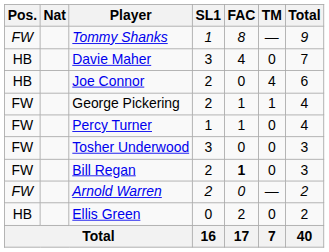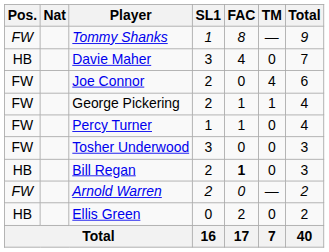 <table class="wikitable"  style="text-align:center; border:1px #aaa solid;">
 <tr>
 <th>Pos.</th>
 <th>Nat</th>
 <th>Player</th>
 <th>SL1</th>
 <th>FAC</th>
 <th>TM</th>
 <th>Total</th>
 </tr>
 <tr>
 <td><em>FW</em></td>
 <td><em></em></td>
 <td style="text-align:left;"><em><a href='#'>Tommy Shanks</a></em></td>
 <td><em>1</em></td>
 <td><em>8</em></td>
 <td><em>—</em></td>
 <td><em>9</em></td>
 </tr>
 <tr>
 <td>HB</td>
 <td></td>
 <td style="text-align:left;"><a href='#'>Davie Maher</a></td>
 <td>3</td>
 <td>4</td>
 <td>0</td>
 <td>7</td>
 </tr>
 <tr>
-<td>HB</td>
+<td>FW</td>
 <td></td>
 <td style="text-align:left;"><a href='#'>Joe Connor</a></td>
 <td>2</td>
 <td>0</td>
 <td>4</td>
 <td>6</td>
 </tr>
 <tr>
 <td>FW</td>
 <td></td>
 <td style="text-align:left;">George Pickering</td>
 <td>2</td>
 <td>1</td>
 <td>1</td>
 <td>4</td>
 </tr>
 <tr>
 <td>FW</td>
 <td></td>
 <td style="text-align:left;"><a href='#'>Percy Turner</a></td>
 <td>1</td>
 <td>1</td>
 <td>0</td>
 <td>4</td>
 </tr>
 <tr>
 <td>FW</td>
 <td></td>
 <td style="text-align:left;"><a href='#'>Tosher Underwood</a></td>
 <td>3</td>
 <td>0</td>
 <td>0</td>
 <td>3</td>
 </tr>
 <tr>
-<td>FW</td>
+<td>HB</td>
 <td></td>
 <td style="text-align:left;"><a href='#'>Bill Regan</a></td>
 <td>2</td>
 <td><strong>1</strong></td>
 <td>0</td>
 <td>3</td>
 </tr>
 <tr>
 <td><em>FW</em></td>
 <td><em></em></td>
 <td style="text-align:left;"><em><a href='#'>Arnold Warren</a></em></td>
 <td><em>2</em></td>
 <td><em>0</em></td>
 <td><em>—</em></td>
 <td><em>2</em></td>
 </tr>
 <tr>
 <td>HB</td>
 <td></td>
 <td style="text-align:left;"><a href='#'>Ellis Green</a></td>
 <td>0</td>
 <td>2</td>
 <td>0</td>
 <td>2</td>
 </tr>
 <tr>
 <th colspan="3">Total</th>
 <th>16</th>
 <th>17</th>
 <th>7</th>
 <th>40</th>
 </tr>
 </table>
